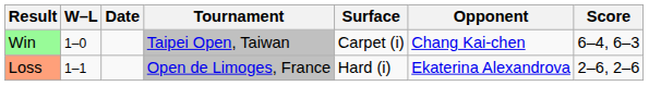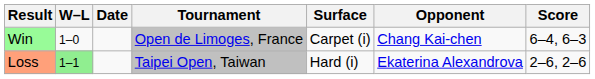 <table class="sortable wikitable">
 <tr>
 <th>Result</th>
 <th class="unsortable">W–L</th>
 <th>Date</th>
 <th>Tournament</th>
 <th>Surface</th>
 <th>Opponent</th>
 <th class="unsortable">Score</th>
 </tr>
 <tr>
 <td style="background:#98fb98;">Win</td>
 <td><small>1–0</small></td>
 <td><a href='#'></a></td>
-<td style="background:silver;"><a href='#'>Taipei Open</a>, Taiwan</td>
+<td style="background:silver;"><a href='#'>Open de Limoges</a>, France</td>
 <td>Carpet (i)</td>
 <td> <a href='#'>Chang Kai-chen</a></td>
 <td>6–4, 6–3</td>
 </tr>
 <tr>
 <td style="background:#ffa07a;">Loss</td>
-<td><small>1–1</small></td>
+<td style="background: lightgreen;"><small>1–1</small></td>
 <td><a href='#'></a></td>
-<td style="background:silver;"><a href='#'>Open de Limoges</a>, France</td>
+<td style="background:silver;"><a href='#'>Taipei Open</a>, Taiwan</td>
 <td>Hard (i)</td>
 <td> <a href='#'>Ekaterina Alexandrova</a></td>
 <td>2–6, 2–6</td>
 </tr>
 </table>
